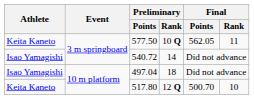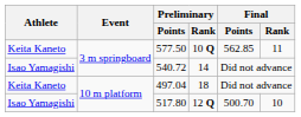 <table class=wikitable style="font-size:90%">
 <tr>
 <th rowspan="2">Athlete</th>
 <th rowspan="2">Event</th>
 <th colspan="2">Preliminary</th>
 <th colspan="2">Final</th>
 </tr>
 <tr style="font-size:95%">
 <th>Points</th>
 <th>Rank</th>
 <th>Points</th>
 <th>Rank</th>
 </tr>
 <tr align=center>
 <td align=left><a href='#'>Keita Kaneto</a></td>
 <td align=left rowspan=2><a href='#'>3 m springboard</a></td>
 <td>577.50</td>
 <td>10 <strong>Q</strong></td>
-<td>562.05</td>
+<td>562.85</td>
 <td>11</td>
 </tr>
 <tr align=center>
 <td align=left><a href='#'>Isao Yamagishi</a></td>
 <td>540.72</td>
 <td>14</td>
 <td colspan=2>Did not advance</td>
 </tr>
 <tr align=center>
-<td align=left><a href='#'>Isao Yamagishi</a></td>
+<td align=left><a href='#'>Keita Kaneto</a></td>
 <td align=left rowspan=2><a href='#'>10 m platform</a></td>
 <td>497.04</td>
 <td>18</td>
 <td colspan=2>Did not advance</td>
 </tr>
 <tr align=center>
-<td align=left><a href='#'>Keita Kaneto</a></td>
+<td align=left><a href='#'>Isao Yamagishi</a></td>
 <td>517.80</td>
 <td>12 <strong>Q</strong></td>
 <td>500.70</td>
 <td>10</td>
 </tr>
 </table>
